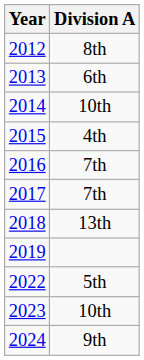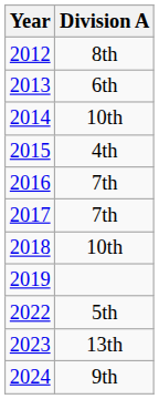 <table class="wikitable" style="text-align:center">
 <tr>
 <th>Year</th>
 <th>Division A</th>
 </tr>
 <tr>
 <td><a href='#'>2012</a></td>
 <td>8th</td>
 </tr>
 <tr>
 <td><a href='#'>2013</a></td>
 <td>6th</td>
 </tr>
 <tr>
 <td><a href='#'>2014</a></td>
 <td>10th</td>
 </tr>
 <tr>
 <td><a href='#'>2015</a></td>
 <td>4th</td>
 </tr>
 <tr>
 <td><a href='#'>2016</a></td>
 <td>7th</td>
 </tr>
 <tr>
 <td><a href='#'>2017</a></td>
 <td>7th</td>
 </tr>
 <tr>
 <td><a href='#'>2018</a></td>
-<td>13th</td>
+<td>10th</td>
 </tr>
 <tr>
 <td><a href='#'>2019</a></td>
 <td></td>
 </tr>
 <tr>
 <td><a href='#'>2022</a></td>
 <td>5th</td>
 </tr>
 <tr>
 <td><a href='#'>2023</a></td>
-<td>10th</td>
+<td>13th</td>
 </tr>
 <tr>
 <td><a href='#'>2024</a></td>
 <td>9th</td>
 </tr>
 </table>
